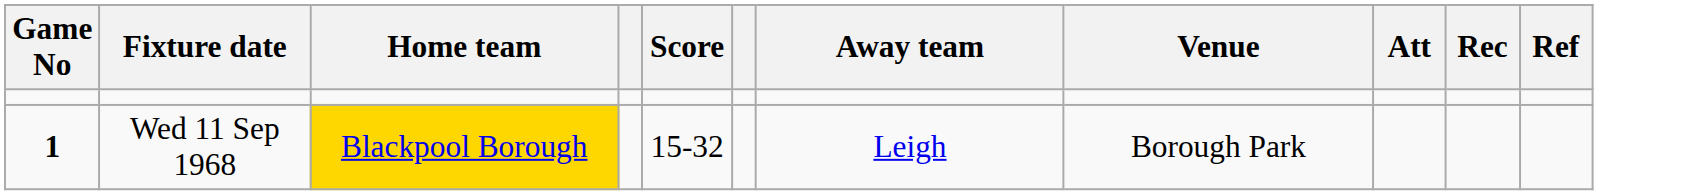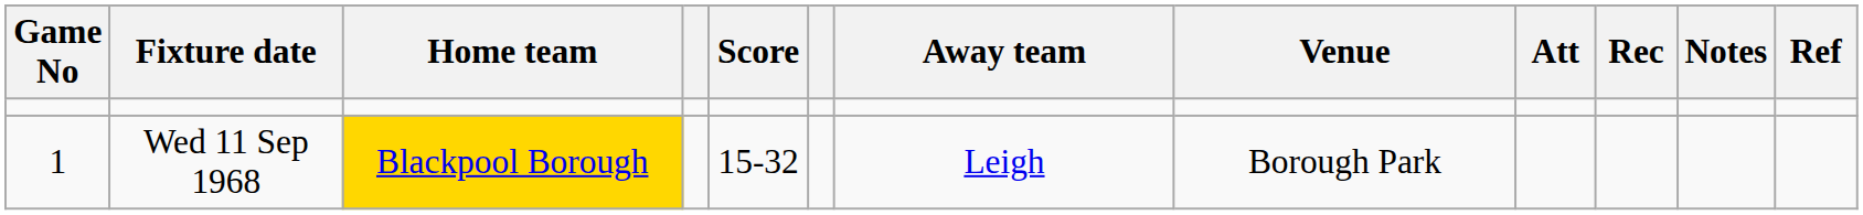 <table class="wikitable" style="text-align:center;">
 <tr>
 <th width=20 abbr="No">Game No</th>
 <th width=100 abbr="Date">Fixture date</th>
 <th width=150 abbr="Home team">Home team</th>
 <th width=5 abbr="space"></th>
 <th width=20 abbr="Score">Score</th>
 <th width=5 abbr="space"></th>
 <th width=150 abbr="Away team">Away team</th>
 <th width=150 abbr="Venue">Venue</th>
 <th width=30 abbr="Att">Att</th>
 <th width=30 abbr="Rec">Rec</th>
+<th width=20 abbr="Notes">Notes</th>
 <th width=30 abbr="Ref">Ref</th>
 </tr>
 <tr>
 <td></td>
 <td></td>
 <td></td>
 <td></td>
 <td></td>
 <td></td>
 <td></td>
 <td></td>
 <td></td>
 <td></td>
 <td></td>
+<td></td>
 </tr>
 <tr>
-<td><strong>1</strong></td>
+<td>1</td>
 <td>Wed 11 Sep 1968</td>
 <td style="background: gold;"><a href='#'>Blackpool Borough</a></td>
 <td></td>
 <td>15-32</td>
 <td></td>
 <td><a href='#'>Leigh</a></td>
 <td>Borough Park</td>
 <td></td>
 <td></td>
 <td></td>
+<td></td>
 </tr>
 </table>
